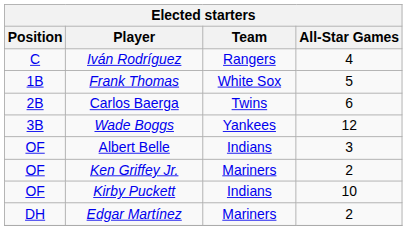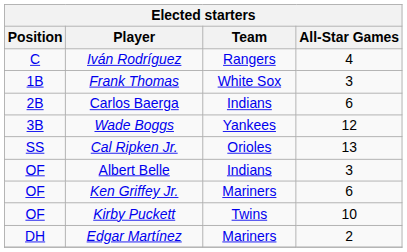 <table class="wikitable" style="font-size: 100%; text-align:center;">
 <tr>
 <th colspan="4">Elected starters</th>
 </tr>
 <tr>
 <th>Position</th>
 <th width="150">Player</th>
 <th width="100">Team</th>
 <th>All-Star Games</th>
 </tr>
 <tr>
 <td><a href='#'>C</a></td>
 <td><em><a href='#'>Iván Rodríguez</a></em></td>
 <td><a href='#'>Rangers</a></td>
 <td>4</td>
 </tr>
 <tr>
 <td><a href='#'>1B</a></td>
 <td><em><a href='#'>Frank Thomas</a></em></td>
 <td><a href='#'>White Sox</a></td>
-<td>5</td>
+<td>3</td>
 </tr>
 <tr>
 <td><a href='#'>2B</a></td>
 <td><a href='#'>Carlos Baerga</a></td>
-<td><a href='#'>Twins</a></td>
+<td><a href='#'>Indians</a></td>
 <td>6</td>
 </tr>
 <tr>
 <td><a href='#'>3B</a></td>
 <td><em><a href='#'>Wade Boggs</a></em></td>
 <td><a href='#'>Yankees</a></td>
 <td>12</td>
+</tr>
+<tr>
+<td><a href='#'>SS</a></td>
+<td><em><a href='#'>Cal Ripken Jr.</a></em></td>
+<td><a href='#'>Orioles</a></td>
+<td>13</td>
 </tr>
 <tr>
 <td><a href='#'>OF</a></td>
 <td><a href='#'>Albert Belle</a></td>
 <td><a href='#'>Indians</a></td>
 <td>3</td>
 </tr>
 <tr>
 <td><a href='#'>OF</a></td>
 <td><em><a href='#'>Ken Griffey Jr.</a></em></td>
 <td><a href='#'>Mariners</a></td>
-<td>2</td>
+<td>6</td>
 </tr>
 <tr>
 <td><a href='#'>OF</a></td>
 <td><em><a href='#'>Kirby Puckett</a></em></td>
-<td><a href='#'>Indians</a></td>
+<td><a href='#'>Twins</a></td>
 <td>10</td>
 </tr>
 <tr>
 <td><a href='#'>DH</a></td>
 <td><em><a href='#'>Edgar Martínez</a></em></td>
 <td><a href='#'>Mariners</a></td>
 <td>2</td>
 </tr>
 <tr>
 </tr>
 </table>
